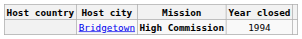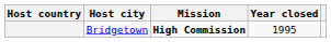 <table class="wikitable plainrowheaders" style="text-align:center;">
 <tr>
 <th scope="col">Host country</th>
 <th scope="col">Host city</th>
 <th scope="col">Mission</th>
 <th scope="col">Year closed</th>
 <th scope="col"></th>
 </tr>
 <tr>
 <th scope="row"></th>
 <td><a href='#'>Bridgetown</a></td>
 <td><strong>High Commission</strong></td>
-<td>1994</td>
+<td>1995</td>
 <td></td>
 </tr>
 </table>
